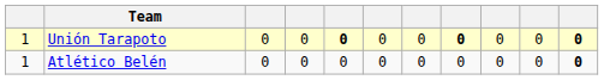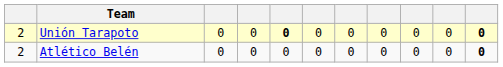 <table class="wikitable" style="text-align:center;">
 <tr>
 <th width="30"></th>
 <th width="180">Team</th>
 <th width="30"></th>
 <th width="30"></th>
 <th width="30"></th>
 <th width="30"></th>
 <th width="30"></th>
 <th width="30"></th>
 <th width="30"></th>
 <th width="30"></th>
 <th width="30"></th>
 </tr>
 <tr bgcolor=ffffcc>
-<td>1</td>
+<td>2</td>
 <td align=left><a href='#'>Unión Tarapoto</a></td>
 <td>0</td>
 <td>0</td>
 <td><strong>0</strong></td>
 <td>0</td>
 <td>0</td>
-<td><strong>0</strong></td>
+<td>0</td>
 <td>0</td>
 <td>0</td>
 <td><strong>0</strong></td>
 </tr>
 <tr bgcolor=>
-<td>1</td>
+<td>2</td>
 <td align=left><a href='#'>Atlético Belén</a></td>
 <td>0</td>
 <td>0</td>
 <td>0</td>
 <td>0</td>
 <td>0</td>
 <td>0</td>
 <td>0</td>
 <td>0</td>
 <td><strong>0</strong></td>
 </tr>
 </table>
